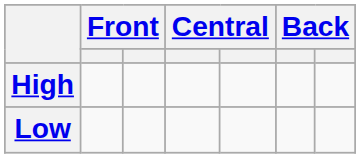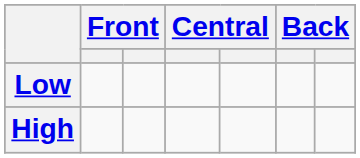 <table class="wikitable" style="text-align:center;">
 <tr>
 <th rowspan="2"></th>
 <th colspan="2"><a href='#'>Front</a></th>
 <th colspan="2"><a href='#'>Central</a></th>
 <th colspan="2"><a href='#'>Back</a></th>
 </tr>
 <tr>
 <th></th>
 <th></th>
 <th></th>
 <th></th>
 <th></th>
 <th></th>
 </tr>
 <tr>
+<th><a href='#'>Low</a></th>
+<td></td>
+<td></td>
+<td></td>
+<td></td>
+<td></td>
+<td></td>
+</tr>
+<tr>
 <th><a href='#'>High</a></th>
 <td></td>
 <td></td>
 <td></td>
 <td></td>
 <td></td>
 <td></td>
 </tr>
-<tr>
-<th><a href='#'>Low</a></th>
-<td></td>
-<td></td>
-<td></td>
-<td></td>
-<td></td>
-<td></td>
-</tr>
 </table>
